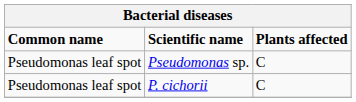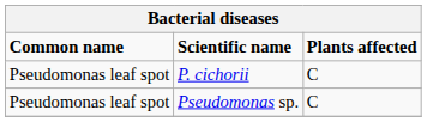 <table class="wikitable" style="clear">
 <tr>
 <th colspan=3><strong>Bacterial diseases</strong><br></th>
 </tr>
 <tr>
 <td><strong>Common name</strong></td>
 <td><strong>Scientific name</strong></td>
 <td><strong>Plants affected</strong></td>
 </tr>
 <tr>
 <td>Pseudomonas leaf spot</td>
-<td><em><a href='#'>Pseudomonas</a></em> sp.</td>
+<td><em><a href='#'>P. cichorii</a></em></td>
 <td>C</td>
 </tr>
 <tr>
 <td>Pseudomonas leaf spot</td>
-<td><em><a href='#'>P. cichorii</a></em></td>
+<td><em><a href='#'>Pseudomonas</a></em> sp.</td>
 <td>C</td>
 </tr>
 <tr>
 </tr>
 </table>
